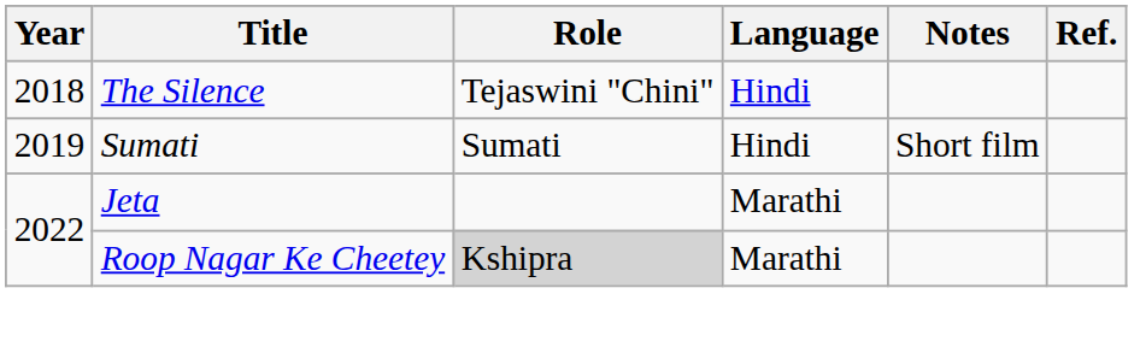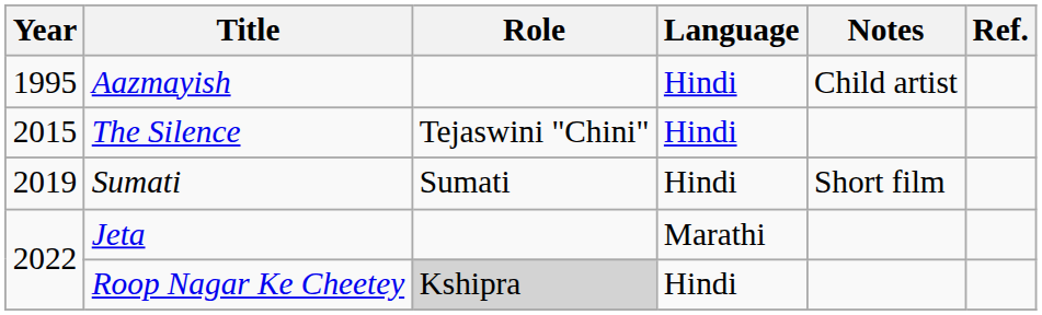 <table class="wikitable sortable">
 <tr>
 <th>Year</th>
 <th>Title</th>
 <th>Role</th>
 <th>Language</th>
 <th class="unsortable">Notes</th>
 <th class="unsortable">Ref.</th>
 </tr>
 <tr>
-<td>2018</td>
+<td>1995</td>
+<td><em><a href='#'>Aazmayish</a></em></td>
+<td></td>
+<td><a href='#'>Hindi</a></td>
+<td>Child artist</td>
+<td></td>
+</tr>
+<tr>
+<td>2015</td>
 <td><em><a href='#'>The Silence</a></em></td>
 <td>Tejaswini "Chini"</td>
 <td><a href='#'>Hindi</a></td>
 <td></td>
 <td></td>
 </tr>
 <tr>
 <td>2019</td>
 <td><em>Sumati</em></td>
 <td>Sumati</td>
 <td>Hindi</td>
 <td>Short film</td>
 <td></td>
 </tr>
 <tr>
 <td rowspan="2">2022</td>
 <td><em><a href='#'>Jeta</a></em></td>
 <td></td>
 <td>Marathi</td>
 <td></td>
 <td></td>
 </tr>
 <tr>
 <td><em><a href='#'>Roop Nagar Ke Cheetey</a></em></td>
 <td style="background: lightgrey;">Kshipra</td>
-<td>Marathi</td>
+<td>Hindi</td>
 <td></td>
 <td></td>
 </tr>
 </table>
